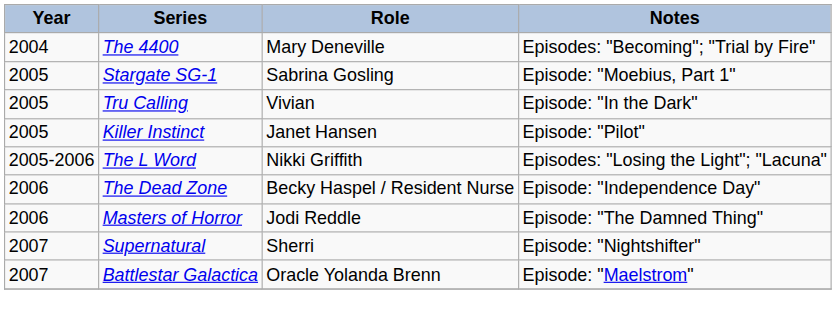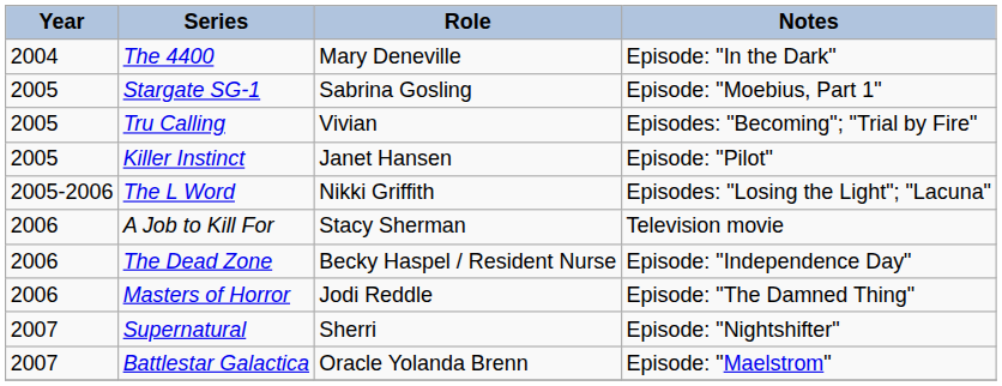 <table class="wikitable">
 <tr>
 <th style="background:#B0C4DE;">Year</th>
 <th style="background:#B0C4DE;">Series</th>
 <th style="background:#B0C4DE;">Role</th>
 <th style="background:#B0C4DE;">Notes</th>
 </tr>
 <tr>
 <td>2004</td>
 <td><em><a href='#'>The 4400</a></em></td>
 <td>Mary Deneville</td>
-<td>Episodes: "Becoming"; "Trial by Fire"</td>
+<td>Episode: "In the Dark"</td>
 </tr>
 <tr>
 <td>2005</td>
 <td><em><a href='#'>Stargate SG-1</a></em></td>
 <td>Sabrina Gosling</td>
 <td>Episode: "Moebius, Part 1"</td>
 </tr>
 <tr>
 <td>2005</td>
 <td><em><a href='#'>Tru Calling</a></em></td>
 <td>Vivian</td>
-<td>Episode: "In the Dark"</td>
+<td>Episodes: "Becoming"; "Trial by Fire"</td>
 </tr>
 <tr>
 <td>2005</td>
 <td><em><a href='#'>Killer Instinct</a></em></td>
 <td>Janet Hansen</td>
 <td>Episode: "Pilot"</td>
 </tr>
 <tr>
 <td>2005-2006</td>
 <td><em><a href='#'>The L Word</a></em></td>
 <td>Nikki Griffith</td>
 <td>Episodes: "Losing the Light"; "Lacuna"</td>
+</tr>
+<tr>
+<td>2006</td>
+<td><em>A Job to Kill For</em></td>
+<td>Stacy Sherman</td>
+<td>Television movie</td>
 </tr>
 <tr>
 <td>2006</td>
 <td><em><a href='#'>The Dead Zone</a></em></td>
 <td>Becky Haspel / Resident Nurse</td>
 <td>Episode: "Independence Day"</td>
 </tr>
 <tr>
 <td>2006</td>
 <td><em><a href='#'>Masters of Horror</a></em></td>
 <td>Jodi Reddle</td>
 <td>Episode: "The Damned Thing"</td>
 </tr>
 <tr>
 <td>2007</td>
 <td><em><a href='#'>Supernatural</a></em></td>
 <td>Sherri</td>
 <td>Episode: "Nightshifter"</td>
 </tr>
 <tr>
 <td>2007</td>
 <td><em><a href='#'>Battlestar Galactica</a></em></td>
 <td>Oracle Yolanda Brenn</td>
 <td>Episode: "<a href='#'>Maelstrom</a>"</td>
 </tr>
 <tr>
 </tr>
 </table>
